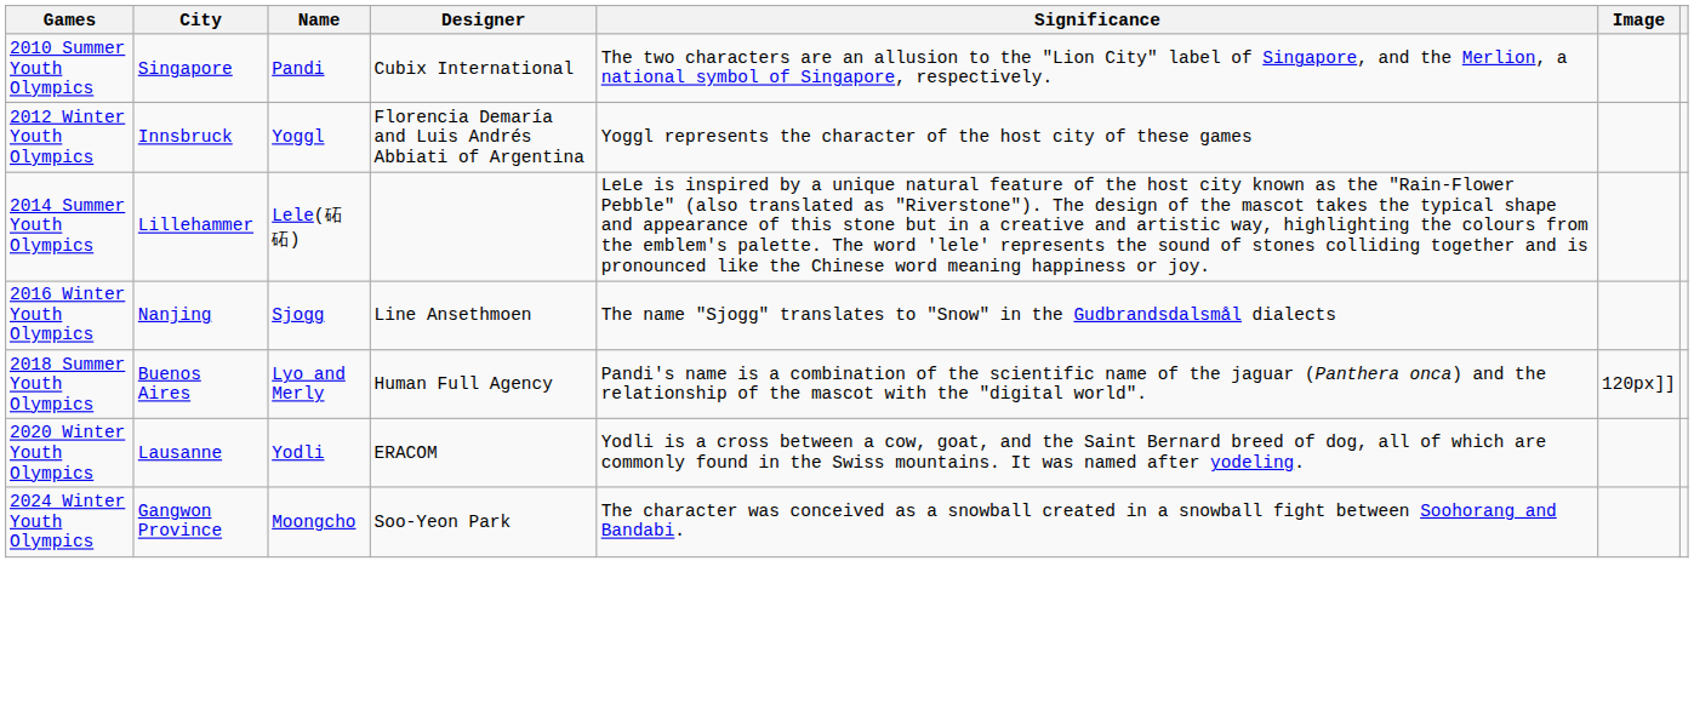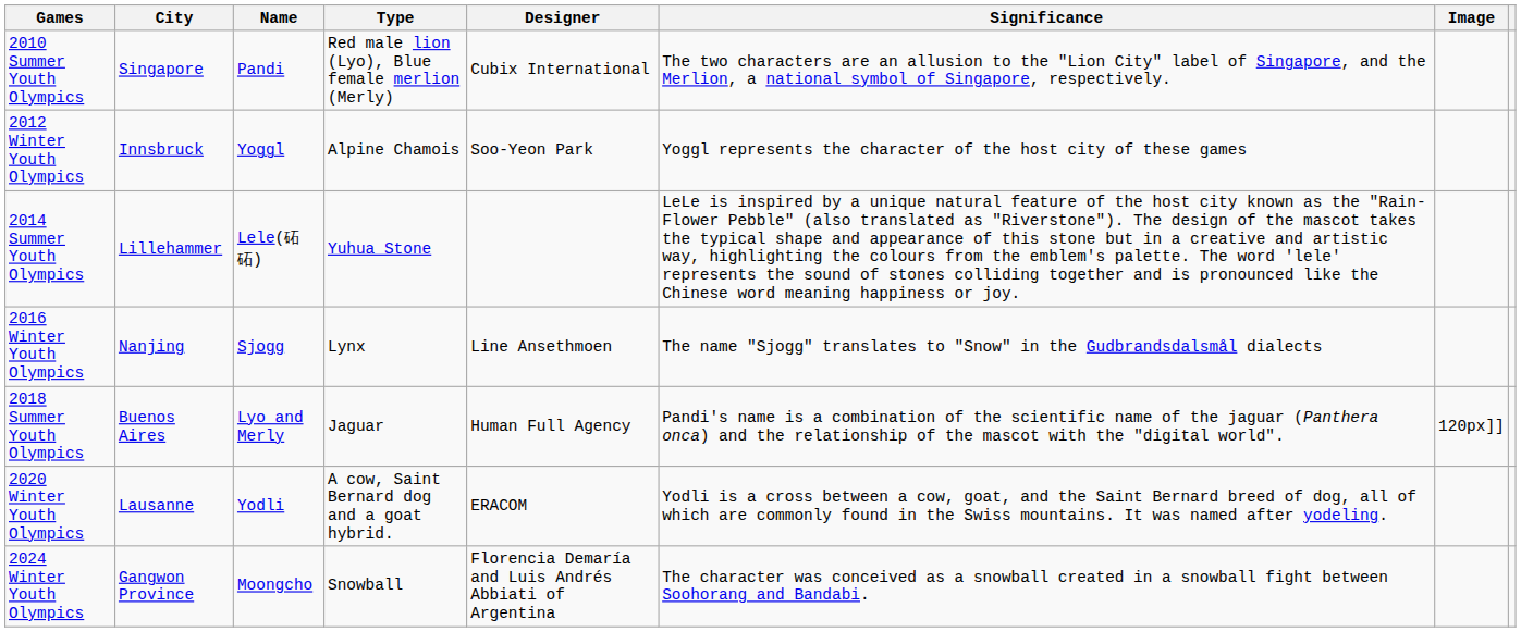 <table class="wikitable sortable">
 <tr>
 <th scope="col">Games</th>
 <th scope="col">City</th>
 <th scope="col">Name</th>
+<th class="unsortable" scope="col">Type</th>
 <th class="unsortable" scope="col">Designer</th>
 <th class="unsortable" scope="col">Significance</th>
 <th class="unsortable" scope="col">Image</th>
 <th class="unsortable" scope="col"></th>
 </tr>
 <tr>
 <td><a href='#'>2010 Summer Youth Olympics</a></td>
 <td><a href='#'>Singapore</a></td>
 <td><a href='#'>Pandi</a></td>
+<td>Red male <a href='#'>lion</a> (Lyo), Blue female <a href='#'>merlion</a> (Merly)</td>
 <td>Cubix International</td>
 <td>The two characters are an allusion to the "Lion City" label of <a href='#'>Singapore</a>, and the <a href='#'>Merlion</a>, a <a href='#'>national symbol of Singapore</a>, respectively.</td>
 <td></td>
 <td></td>
 </tr>
 <tr>
 <td><a href='#'>2012 Winter Youth Olympics</a></td>
 <td><a href='#'>Innsbruck</a></td>
 <td><a href='#'>Yoggl</a></td>
-<td>Florencia Demaría and Luis Andrés Abbiati of Argentina</td>
+<td>Alpine Chamois</td>
+<td>Soo-Yeon Park</td>
 <td>Yoggl represents the character of the host city of these games</td>
 <td></td>
 <td></td>
 </tr>
 <tr>
 <td><a href='#'>2014 Summer Youth Olympics</a></td>
 <td><a href='#'>Lillehammer</a></td>
 <td><a href='#'>Lele</a>(砳砳)</td>
+<td><a href='#'>Yuhua Stone</a></td>
 <td></td>
 <td>LeLe is inspired by a unique natural feature of the host city known as the "Rain-Flower Pebble" (also translated as "Riverstone"). The design of the mascot takes the typical shape and appearance of this stone but in a creative and artistic way, highlighting the colours from the emblem's palette. The word 'lele' represents the sound of stones colliding together and is pronounced like the Chinese word meaning happiness or joy.</td>
 <td></td>
 <td></td>
 </tr>
 <tr>
 <td><a href='#'>2016 Winter Youth Olympics</a></td>
 <td><a href='#'>Nanjing</a></td>
 <td><a href='#'>Sjogg</a></td>
+<td>Lynx</td>
 <td>Line Ansethmoen</td>
 <td>The name "Sjogg" translates to "Snow" in the <a href='#'>Gudbrandsdalsmål</a> dialects</td>
 <td></td>
 <td></td>
 </tr>
 <tr>
 <td><a href='#'>2018 Summer Youth Olympics</a></td>
 <td><a href='#'>Buenos Aires</a></td>
 <td><a href='#'>Lyo and Merly</a></td>
+<td>Jaguar</td>
 <td>Human Full Agency</td>
 <td>Pandi's name is a combination of the scientific name of the jaguar (<em>Panthera onca</em>) and the relationship of the mascot with the "digital world".</td>
 <td [[>120px]]</td>
 <td></td>
 </tr>
 <tr>
 <td><a href='#'>2020 Winter Youth Olympics</a></td>
 <td><a href='#'>Lausanne</a></td>
 <td><a href='#'>Yodli</a></td>
+<td>A cow, Saint Bernard dog and a goat hybrid.</td>
 <td>ERACOM</td>
 <td>Yodli is a cross between a cow, goat, and the Saint Bernard breed of dog, all of which are commonly found in the Swiss mountains. It was named after <a href='#'>yodeling</a>.</td>
 <td></td>
 <td></td>
 </tr>
 <tr>
 <td><a href='#'>2024 Winter Youth Olympics</a></td>
 <td><a href='#'>Gangwon Province</a></td>
 <td><a href='#'>Moongcho</a></td>
-<td>Soo-Yeon Park</td>
+<td>Snowball</td>
+<td>Florencia Demaría and Luis Andrés Abbiati of Argentina</td>
 <td>The character was conceived as a snowball created in a snowball fight between <a href='#'>Soohorang and Bandabi</a>.</td>
 <td></td>
 <td></td>
 </tr>
 </table>
